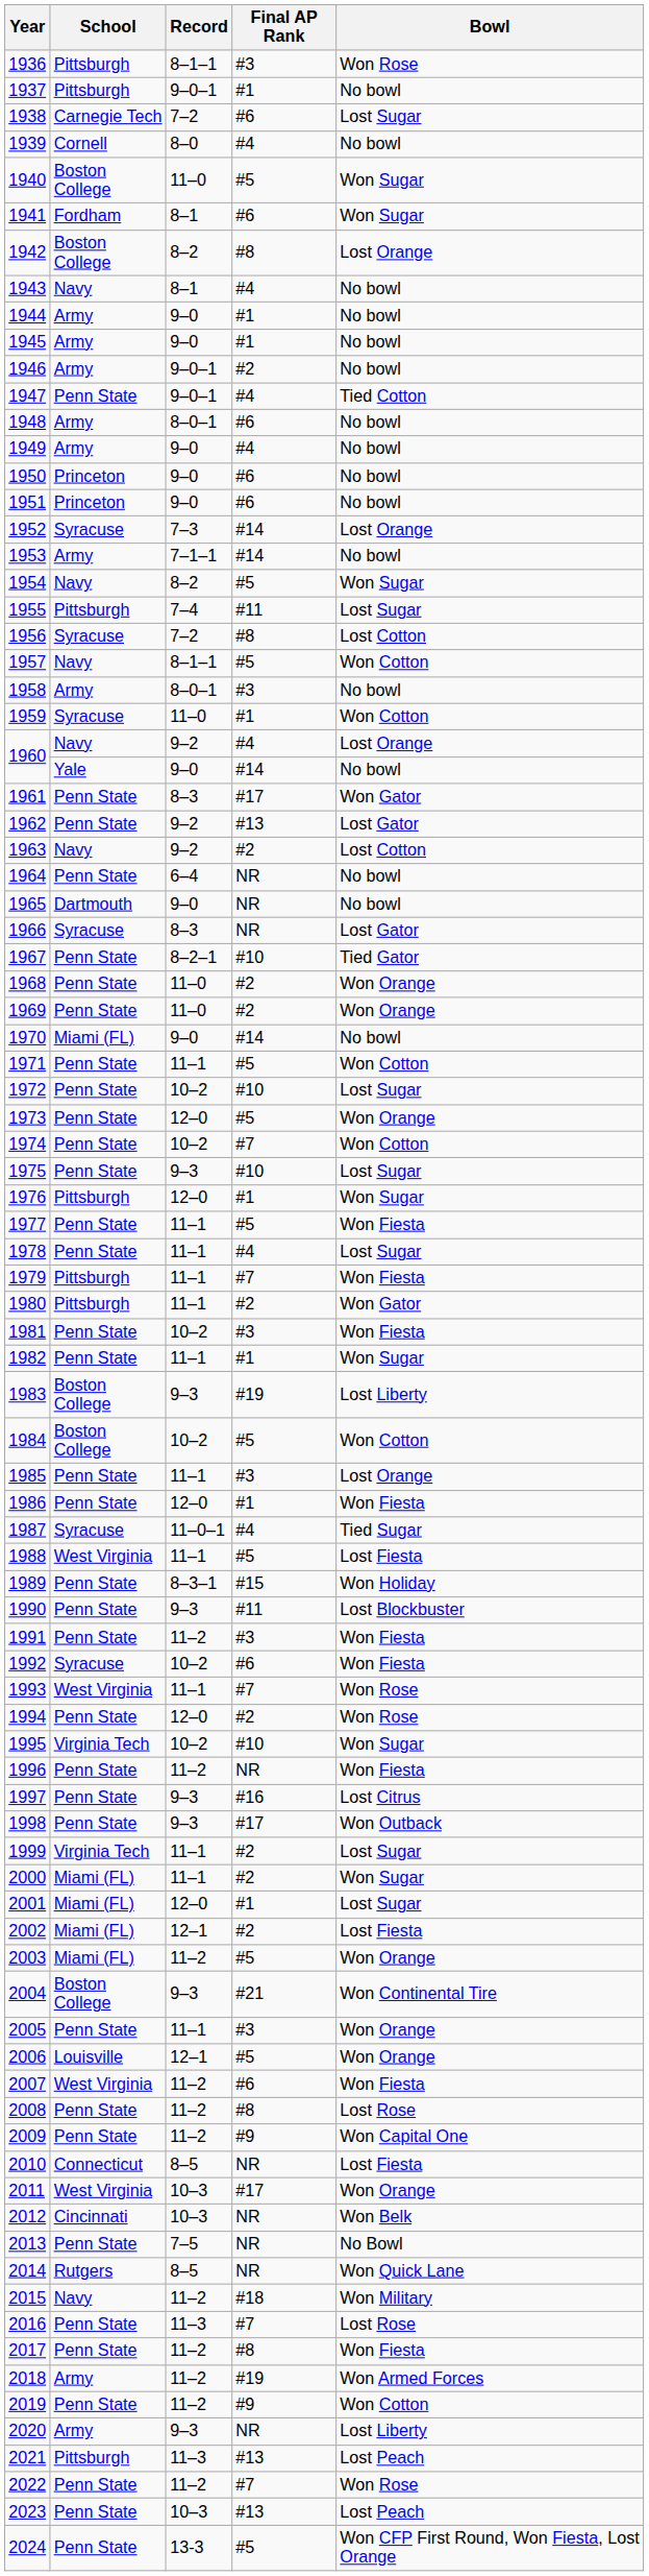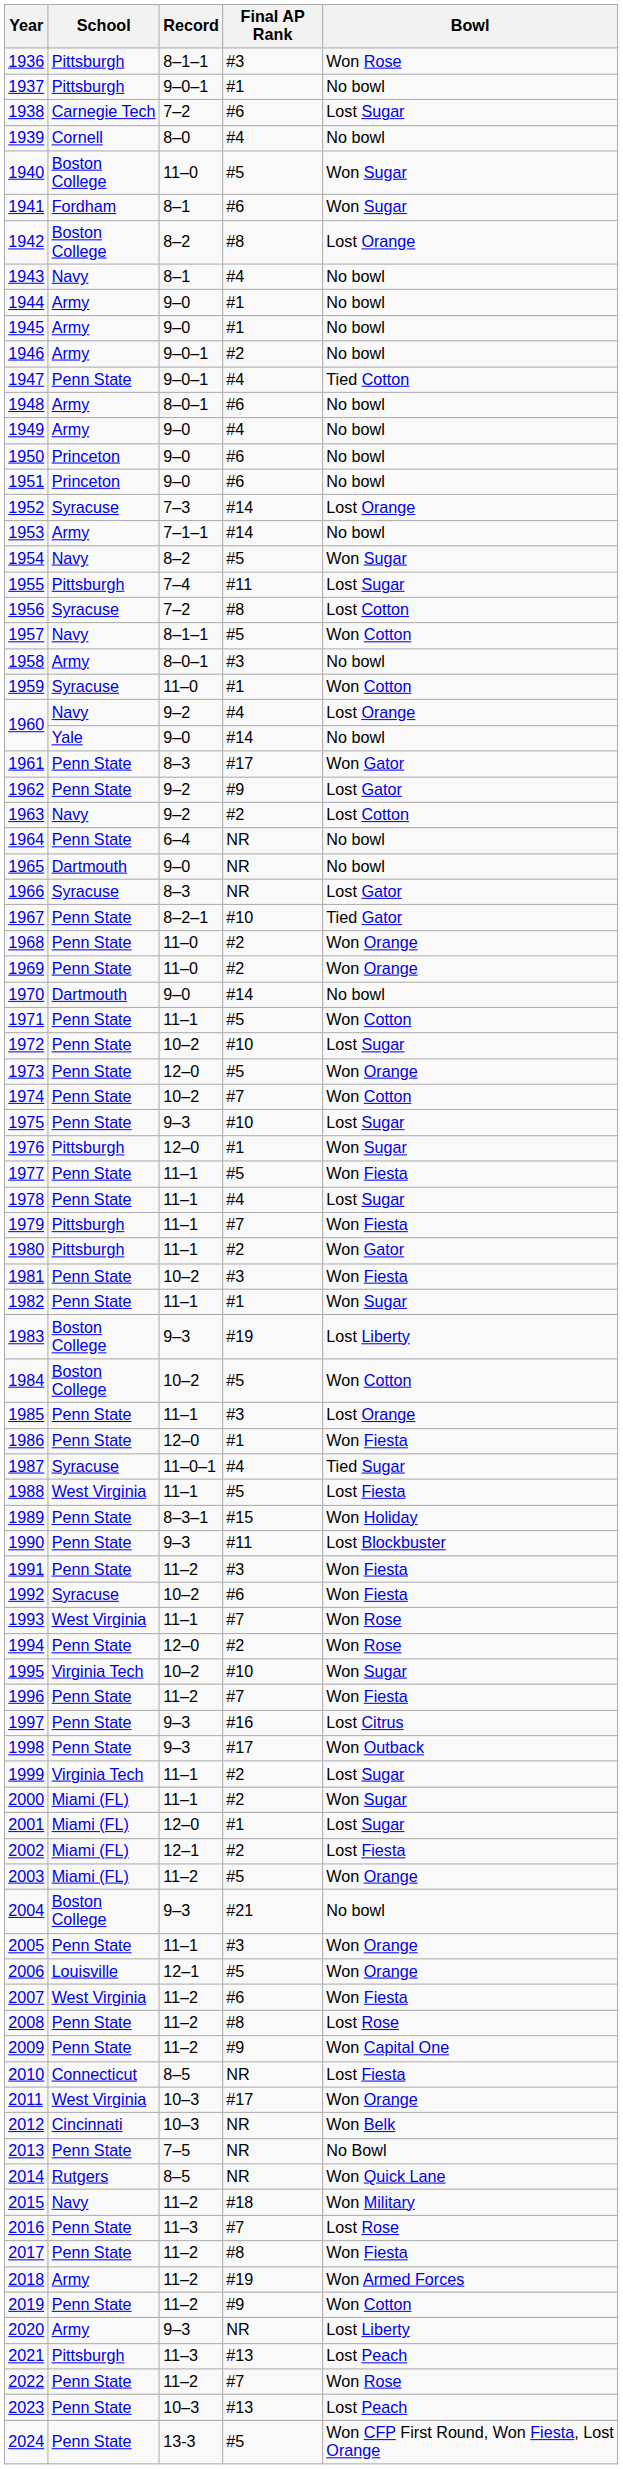 <table class="wikitable">
 <tr>
 <th>Year</th>
 <th>School</th>
 <th>Record</th>
 <th>Final AP Rank</th>
 <th>Bowl</th>
 </tr>
 <tr>
 <td><a href='#'>1936</a></td>
 <td><a href='#'>Pittsburgh</a></td>
 <td>8–1–1</td>
 <td>#3</td>
 <td>Won <a href='#'>Rose</a></td>
 </tr>
 <tr>
 <td><a href='#'>1937</a></td>
 <td><a href='#'>Pittsburgh</a></td>
 <td>9–0–1</td>
 <td>#1</td>
 <td>No bowl</td>
 </tr>
 <tr>
 <td><a href='#'>1938</a></td>
 <td><a href='#'>Carnegie Tech</a></td>
 <td>7–2</td>
 <td>#6</td>
 <td>Lost <a href='#'>Sugar</a></td>
 </tr>
 <tr>
 <td><a href='#'>1939</a></td>
 <td><a href='#'>Cornell</a></td>
 <td>8–0</td>
 <td>#4</td>
 <td>No bowl</td>
 </tr>
 <tr>
 <td><a href='#'>1940</a></td>
 <td><a href='#'>Boston College</a></td>
 <td>11–0</td>
 <td>#5</td>
 <td>Won <a href='#'>Sugar</a></td>
 </tr>
 <tr>
 <td><a href='#'>1941</a></td>
 <td><a href='#'>Fordham</a></td>
 <td>8–1</td>
 <td>#6</td>
 <td>Won <a href='#'>Sugar</a></td>
 </tr>
 <tr>
 <td><a href='#'>1942</a></td>
 <td><a href='#'>Boston College</a></td>
 <td>8–2</td>
 <td>#8</td>
 <td>Lost <a href='#'>Orange</a></td>
 </tr>
 <tr>
 <td><a href='#'>1943</a></td>
 <td><a href='#'>Navy</a></td>
 <td>8–1</td>
 <td>#4</td>
 <td>No bowl</td>
 </tr>
 <tr>
 <td><a href='#'>1944</a></td>
 <td><a href='#'>Army</a></td>
 <td>9–0</td>
 <td>#1</td>
 <td>No bowl</td>
 </tr>
 <tr>
 <td><a href='#'>1945</a></td>
 <td><a href='#'>Army</a></td>
 <td>9–0</td>
 <td>#1</td>
 <td>No bowl</td>
 </tr>
 <tr>
 <td><a href='#'>1946</a></td>
 <td><a href='#'>Army</a></td>
 <td>9–0–1</td>
 <td>#2</td>
 <td>No bowl</td>
 </tr>
 <tr>
 <td><a href='#'>1947</a></td>
 <td><a href='#'>Penn State</a></td>
 <td>9–0–1</td>
 <td>#4</td>
 <td>Tied <a href='#'>Cotton</a></td>
 </tr>
 <tr>
 <td><a href='#'>1948</a></td>
 <td><a href='#'>Army</a></td>
 <td>8–0–1</td>
 <td>#6</td>
 <td>No bowl</td>
 </tr>
 <tr>
 <td><a href='#'>1949</a></td>
 <td><a href='#'>Army</a></td>
 <td>9–0</td>
 <td>#4</td>
 <td>No bowl</td>
 </tr>
 <tr>
 <td><a href='#'>1950</a></td>
 <td><a href='#'>Princeton</a></td>
 <td>9–0</td>
 <td>#6</td>
 <td>No bowl</td>
 </tr>
 <tr>
 <td><a href='#'>1951</a></td>
 <td><a href='#'>Princeton</a></td>
 <td>9–0</td>
 <td>#6</td>
 <td>No bowl</td>
 </tr>
 <tr>
 <td><a href='#'>1952</a></td>
 <td><a href='#'>Syracuse</a></td>
 <td>7–3</td>
 <td>#14</td>
 <td>Lost <a href='#'>Orange</a></td>
 </tr>
 <tr>
 <td><a href='#'>1953</a></td>
 <td><a href='#'>Army</a></td>
 <td>7–1–1</td>
 <td>#14</td>
 <td>No bowl</td>
 </tr>
 <tr>
 <td><a href='#'>1954</a></td>
 <td><a href='#'>Navy</a></td>
 <td>8–2</td>
 <td>#5</td>
 <td>Won <a href='#'>Sugar</a></td>
 </tr>
 <tr>
 <td><a href='#'>1955</a></td>
 <td><a href='#'>Pittsburgh</a></td>
 <td>7–4</td>
 <td>#11</td>
 <td>Lost <a href='#'>Sugar</a></td>
 </tr>
 <tr>
 <td><a href='#'>1956</a></td>
 <td><a href='#'>Syracuse</a></td>
 <td>7–2</td>
 <td>#8</td>
 <td>Lost <a href='#'>Cotton</a></td>
 </tr>
 <tr>
 <td><a href='#'>1957</a></td>
 <td><a href='#'>Navy</a></td>
 <td>8–1–1</td>
 <td>#5</td>
 <td>Won <a href='#'>Cotton</a></td>
 </tr>
 <tr>
 <td><a href='#'>1958</a></td>
 <td><a href='#'>Army</a></td>
 <td>8–0–1</td>
 <td>#3</td>
 <td>No bowl</td>
 </tr>
 <tr>
 <td><a href='#'>1959</a></td>
 <td><a href='#'>Syracuse</a></td>
 <td>11–0</td>
 <td>#1</td>
 <td>Won <a href='#'>Cotton</a></td>
 </tr>
 <tr>
 <td rowspan=2><a href='#'>1960</a></td>
 <td><a href='#'>Navy</a></td>
 <td>9–2</td>
 <td>#4</td>
 <td>Lost <a href='#'>Orange</a></td>
 </tr>
 <tr>
 <td><a href='#'>Yale</a></td>
 <td>9–0</td>
 <td>#14</td>
 <td>No bowl</td>
 </tr>
 <tr>
 <td><a href='#'>1961</a></td>
 <td><a href='#'>Penn State</a></td>
 <td>8–3</td>
 <td>#17</td>
 <td>Won <a href='#'>Gator</a></td>
 </tr>
 <tr>
 <td><a href='#'>1962</a></td>
 <td><a href='#'>Penn State</a></td>
 <td>9–2</td>
-<td>#13</td>
+<td>#9</td>
 <td>Lost <a href='#'>Gator</a></td>
 </tr>
 <tr>
 <td><a href='#'>1963</a></td>
 <td><a href='#'>Navy</a></td>
 <td>9–2</td>
 <td>#2</td>
 <td>Lost <a href='#'>Cotton</a></td>
 </tr>
 <tr>
 <td><a href='#'>1964</a></td>
 <td><a href='#'>Penn State</a></td>
 <td>6–4</td>
 <td>NR</td>
 <td>No bowl</td>
 </tr>
 <tr>
 <td><a href='#'>1965</a></td>
 <td><a href='#'>Dartmouth</a></td>
 <td>9–0</td>
 <td>NR</td>
 <td>No bowl</td>
 </tr>
 <tr>
 <td><a href='#'>1966</a></td>
 <td><a href='#'>Syracuse</a></td>
 <td>8–3</td>
 <td>NR</td>
 <td>Lost <a href='#'>Gator</a></td>
 </tr>
 <tr>
 <td><a href='#'>1967</a></td>
 <td><a href='#'>Penn State</a></td>
 <td>8–2–1</td>
 <td>#10</td>
 <td>Tied <a href='#'>Gator</a></td>
 </tr>
 <tr>
 <td><a href='#'>1968</a></td>
 <td><a href='#'>Penn State</a></td>
 <td>11–0</td>
 <td>#2</td>
 <td>Won <a href='#'>Orange</a></td>
 </tr>
 <tr>
 <td><a href='#'>1969</a></td>
 <td><a href='#'>Penn State</a></td>
 <td>11–0</td>
 <td>#2</td>
 <td>Won <a href='#'>Orange</a></td>
 </tr>
 <tr>
 <td><a href='#'>1970</a></td>
-<td><a href='#'>Miami (FL)</a></td>
+<td><a href='#'>Dartmouth</a></td>
 <td>9–0</td>
 <td>#14</td>
 <td>No bowl</td>
 </tr>
 <tr>
 <td><a href='#'>1971</a></td>
 <td><a href='#'>Penn State</a></td>
 <td>11–1</td>
 <td>#5</td>
 <td>Won <a href='#'>Cotton</a></td>
 </tr>
 <tr>
 <td><a href='#'>1972</a></td>
 <td><a href='#'>Penn State</a></td>
 <td>10–2</td>
 <td>#10</td>
 <td>Lost <a href='#'>Sugar</a></td>
 </tr>
 <tr>
 <td><a href='#'>1973</a></td>
 <td><a href='#'>Penn State</a></td>
 <td>12–0</td>
 <td>#5</td>
 <td>Won <a href='#'>Orange</a></td>
 </tr>
 <tr>
 <td><a href='#'>1974</a></td>
 <td><a href='#'>Penn State</a></td>
 <td>10–2</td>
 <td>#7</td>
 <td>Won <a href='#'>Cotton</a></td>
 </tr>
 <tr>
 <td><a href='#'>1975</a></td>
 <td><a href='#'>Penn State</a></td>
 <td>9–3</td>
 <td>#10</td>
 <td>Lost <a href='#'>Sugar</a></td>
 </tr>
 <tr>
 <td><a href='#'>1976</a></td>
 <td><a href='#'>Pittsburgh</a></td>
 <td>12–0</td>
 <td>#1</td>
 <td>Won <a href='#'>Sugar</a></td>
 </tr>
 <tr>
 <td><a href='#'>1977</a></td>
 <td><a href='#'>Penn State</a></td>
 <td>11–1</td>
 <td>#5</td>
 <td>Won <a href='#'>Fiesta</a></td>
 </tr>
 <tr>
 <td><a href='#'>1978</a></td>
 <td><a href='#'>Penn State</a></td>
 <td>11–1</td>
 <td>#4</td>
 <td>Lost <a href='#'>Sugar</a></td>
 </tr>
 <tr>
 <td><a href='#'>1979</a></td>
 <td><a href='#'>Pittsburgh</a></td>
 <td>11–1</td>
 <td>#7</td>
 <td>Won <a href='#'>Fiesta</a></td>
 </tr>
 <tr>
 <td><a href='#'>1980</a></td>
 <td><a href='#'>Pittsburgh</a></td>
 <td>11–1</td>
 <td>#2</td>
 <td>Won <a href='#'>Gator</a></td>
 </tr>
 <tr>
 <td><a href='#'>1981</a></td>
 <td><a href='#'>Penn State</a></td>
 <td>10–2</td>
 <td>#3</td>
 <td>Won <a href='#'>Fiesta</a></td>
 </tr>
 <tr>
 <td><a href='#'>1982</a></td>
 <td><a href='#'>Penn State</a></td>
 <td>11–1</td>
 <td>#1</td>
 <td>Won <a href='#'>Sugar</a></td>
 </tr>
 <tr>
 <td><a href='#'>1983</a></td>
 <td><a href='#'>Boston College</a></td>
 <td>9–3</td>
 <td>#19</td>
 <td>Lost <a href='#'>Liberty</a></td>
 </tr>
 <tr>
 <td><a href='#'>1984</a></td>
 <td><a href='#'>Boston College</a></td>
 <td>10–2</td>
 <td>#5</td>
 <td>Won <a href='#'>Cotton</a></td>
 </tr>
 <tr>
 <td><a href='#'>1985</a></td>
 <td><a href='#'>Penn State</a></td>
 <td>11–1</td>
 <td>#3</td>
 <td>Lost <a href='#'>Orange</a></td>
 </tr>
 <tr>
 <td><a href='#'>1986</a></td>
 <td><a href='#'>Penn State</a></td>
 <td>12–0</td>
 <td>#1</td>
 <td>Won <a href='#'>Fiesta</a></td>
 </tr>
 <tr>
 <td><a href='#'>1987</a></td>
 <td><a href='#'>Syracuse</a></td>
 <td>11–0–1</td>
 <td>#4</td>
 <td>Tied <a href='#'>Sugar</a></td>
 </tr>
 <tr>
 <td><a href='#'>1988</a></td>
 <td><a href='#'>West Virginia</a></td>
 <td>11–1</td>
 <td>#5</td>
 <td>Lost <a href='#'>Fiesta</a></td>
 </tr>
 <tr>
 <td><a href='#'>1989</a></td>
 <td><a href='#'>Penn State</a></td>
 <td>8–3–1</td>
 <td>#15</td>
 <td>Won <a href='#'>Holiday</a></td>
 </tr>
 <tr>
 <td><a href='#'>1990</a></td>
 <td><a href='#'>Penn State</a></td>
 <td>9–3</td>
 <td>#11</td>
 <td>Lost <a href='#'>Blockbuster</a></td>
 </tr>
 <tr>
 <td><a href='#'>1991</a></td>
 <td><a href='#'>Penn State</a></td>
 <td>11–2</td>
 <td>#3</td>
 <td>Won <a href='#'>Fiesta</a></td>
 </tr>
 <tr>
 <td><a href='#'>1992</a></td>
 <td><a href='#'>Syracuse</a></td>
 <td>10–2</td>
 <td>#6</td>
 <td>Won <a href='#'>Fiesta</a></td>
 </tr>
 <tr>
 <td><a href='#'>1993</a></td>
 <td><a href='#'>West Virginia</a></td>
 <td>11–1</td>
 <td>#7</td>
 <td>Won <a href='#'>Rose</a></td>
 </tr>
 <tr>
 <td><a href='#'>1994</a></td>
 <td><a href='#'>Penn State</a></td>
 <td>12–0</td>
 <td>#2</td>
 <td>Won <a href='#'>Rose</a></td>
 </tr>
 <tr>
 <td><a href='#'>1995</a></td>
 <td><a href='#'>Virginia Tech</a></td>
 <td>10–2</td>
 <td>#10</td>
 <td>Won <a href='#'>Sugar</a></td>
 </tr>
 <tr>
 <td><a href='#'>1996</a></td>
 <td><a href='#'>Penn State</a></td>
 <td>11–2</td>
-<td>NR</td>
+<td>#7</td>
 <td>Won <a href='#'>Fiesta</a></td>
 </tr>
 <tr>
 <td><a href='#'>1997</a></td>
 <td><a href='#'>Penn State</a></td>
 <td>9–3</td>
 <td>#16</td>
 <td>Lost <a href='#'>Citrus</a></td>
 </tr>
 <tr>
 <td><a href='#'>1998</a></td>
 <td><a href='#'>Penn State</a></td>
 <td>9–3</td>
 <td>#17</td>
 <td>Won <a href='#'>Outback</a></td>
 </tr>
 <tr>
 <td><a href='#'>1999</a></td>
 <td><a href='#'>Virginia Tech</a></td>
 <td>11–1</td>
 <td>#2</td>
 <td>Lost <a href='#'>Sugar</a></td>
 </tr>
 <tr>
 <td><a href='#'>2000</a></td>
 <td><a href='#'>Miami (FL)</a></td>
 <td>11–1</td>
 <td>#2</td>
 <td>Won <a href='#'>Sugar</a></td>
 </tr>
 <tr>
 <td><a href='#'>2001</a></td>
 <td><a href='#'>Miami (FL)</a></td>
 <td>12–0</td>
 <td>#1</td>
 <td>Lost <a href='#'>Sugar</a></td>
 </tr>
 <tr>
 <td><a href='#'>2002</a></td>
 <td><a href='#'>Miami (FL)</a></td>
 <td>12–1</td>
 <td>#2</td>
 <td>Lost <a href='#'>Fiesta</a></td>
 </tr>
 <tr>
 <td><a href='#'>2003</a></td>
 <td><a href='#'>Miami (FL)</a></td>
 <td>11–2</td>
 <td>#5</td>
 <td>Won <a href='#'>Orange</a></td>
 </tr>
 <tr>
 <td><a href='#'>2004</a></td>
 <td><a href='#'>Boston College</a></td>
 <td>9–3</td>
 <td>#21</td>
-<td>Won <a href='#'>Continental Tire</a></td>
+<td>No bowl</td>
 </tr>
 <tr>
 <td><a href='#'>2005</a></td>
 <td><a href='#'>Penn State</a></td>
 <td>11–1</td>
 <td>#3</td>
 <td>Won <a href='#'>Orange</a></td>
 </tr>
 <tr>
 <td><a href='#'>2006</a></td>
 <td><a href='#'>Louisville</a></td>
 <td>12–1</td>
 <td>#5</td>
 <td>Won <a href='#'>Orange</a></td>
 </tr>
 <tr>
 <td><a href='#'>2007</a></td>
 <td><a href='#'>West Virginia</a></td>
 <td>11–2</td>
 <td>#6</td>
 <td>Won <a href='#'>Fiesta</a></td>
 </tr>
 <tr>
 <td><a href='#'>2008</a></td>
 <td><a href='#'>Penn State</a></td>
 <td>11–2</td>
 <td>#8</td>
 <td>Lost <a href='#'>Rose</a></td>
 </tr>
 <tr>
 <td><a href='#'>2009</a></td>
 <td><a href='#'>Penn State</a></td>
 <td>11–2</td>
 <td>#9</td>
 <td>Won <a href='#'>Capital One</a></td>
 </tr>
 <tr>
 <td><a href='#'>2010</a></td>
 <td><a href='#'>Connecticut</a></td>
 <td>8–5</td>
 <td>NR</td>
 <td>Lost <a href='#'>Fiesta</a></td>
 </tr>
 <tr>
 <td><a href='#'>2011</a></td>
 <td><a href='#'>West Virginia</a></td>
 <td>10–3</td>
 <td>#17</td>
 <td>Won <a href='#'>Orange</a></td>
 </tr>
 <tr>
 <td><a href='#'>2012</a></td>
 <td><a href='#'>Cincinnati</a></td>
 <td>10–3</td>
 <td>NR</td>
 <td>Won <a href='#'>Belk</a></td>
 </tr>
 <tr>
 <td><a href='#'>2013</a></td>
 <td><a href='#'>Penn State</a></td>
 <td>7–5</td>
 <td>NR</td>
 <td>No Bowl</td>
 </tr>
 <tr>
 <td><a href='#'>2014</a></td>
 <td><a href='#'>Rutgers</a></td>
 <td>8–5</td>
 <td>NR</td>
 <td>Won <a href='#'>Quick Lane</a></td>
 </tr>
 <tr>
 <td><a href='#'>2015</a></td>
 <td><a href='#'>Navy</a></td>
 <td>11–2</td>
 <td>#18</td>
 <td>Won <a href='#'>Military</a></td>
 </tr>
 <tr>
 <td><a href='#'>2016</a></td>
 <td><a href='#'>Penn State</a></td>
 <td>11–3</td>
 <td>#7</td>
 <td>Lost <a href='#'>Rose</a></td>
 </tr>
 <tr>
 <td><a href='#'>2017</a></td>
 <td><a href='#'>Penn State</a></td>
 <td>11–2</td>
 <td>#8</td>
 <td>Won <a href='#'>Fiesta</a></td>
 </tr>
 <tr>
 <td><a href='#'>2018</a></td>
 <td><a href='#'>Army</a></td>
 <td>11–2</td>
 <td>#19</td>
 <td>Won <a href='#'>Armed Forces</a></td>
 </tr>
 <tr>
 <td><a href='#'>2019</a></td>
 <td><a href='#'>Penn State</a></td>
 <td>11–2</td>
 <td>#9</td>
 <td>Won <a href='#'>Cotton</a></td>
 </tr>
 <tr>
 <td><a href='#'>2020</a></td>
 <td><a href='#'>Army</a></td>
 <td>9–3</td>
 <td>NR</td>
 <td>Lost <a href='#'>Liberty</a></td>
 </tr>
 <tr>
 <td><a href='#'>2021</a></td>
 <td><a href='#'>Pittsburgh</a></td>
 <td>11–3</td>
 <td>#13</td>
 <td>Lost <a href='#'>Peach</a></td>
 </tr>
 <tr>
 <td><a href='#'>2022</a></td>
 <td><a href='#'>Penn State</a></td>
 <td>11–2</td>
 <td>#7</td>
 <td>Won <a href='#'>Rose</a></td>
 </tr>
 <tr>
 <td><a href='#'>2023</a></td>
 <td><a href='#'>Penn State</a></td>
 <td>10–3</td>
 <td>#13</td>
 <td>Lost <a href='#'>Peach</a></td>
 </tr>
 <tr>
 <td><a href='#'>2024</a></td>
 <td><a href='#'>Penn State</a></td>
 <td>13-3</td>
 <td>#5</td>
 <td>Won <a href='#'>CFP</a> First Round, Won <a href='#'>Fiesta</a>, Lost <a href='#'>Orange</a></td>
 </tr>
 </table>
